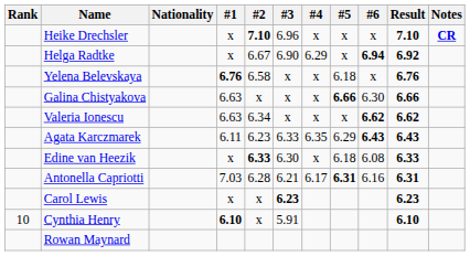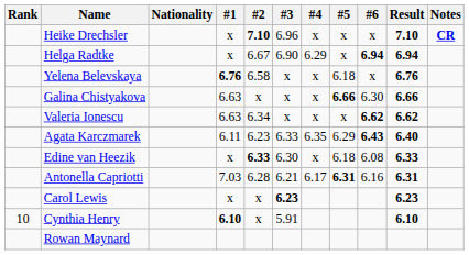 <table class="wikitable sortable" style="text-align:center">
 <tr>
 <th>Rank</th>
 <th>Name</th>
 <th>Nationality</th>
 <th>#1</th>
 <th>#2</th>
 <th>#3</th>
 <th>#4</th>
 <th>#5</th>
 <th>#6</th>
 <th>Result</th>
 <th>Notes</th>
 </tr>
 <tr>
 <td></td>
 <td align="left"><a href='#'>Heike Drechsler</a></td>
 <td align=left></td>
 <td>x</td>
 <td><strong>7.10</strong></td>
 <td>6.96</td>
 <td>x</td>
 <td>x</td>
 <td>x</td>
 <td><strong>7.10</strong></td>
 <td><strong><a href='#'>CR</a></strong></td>
 </tr>
 <tr>
 <td></td>
 <td align="left"><a href='#'>Helga Radtke</a></td>
 <td align=left></td>
 <td>x</td>
 <td>6.67</td>
 <td>6.90</td>
 <td>6.29</td>
 <td>x</td>
 <td><strong>6.94</strong></td>
-<td><strong>6.92</strong></td>
+<td><strong>6.94</strong></td>
 <td></td>
 </tr>
 <tr>
 <td></td>
 <td align="left"><a href='#'>Yelena Belevskaya</a></td>
 <td align=left></td>
 <td><strong>6.76</strong></td>
 <td>6.58</td>
 <td>x</td>
 <td>x</td>
 <td>6.18</td>
 <td>x</td>
 <td><strong>6.76</strong></td>
 <td></td>
 </tr>
 <tr>
 <td></td>
 <td align="left"><a href='#'>Galina Chistyakova</a></td>
 <td align=left></td>
 <td>6.63</td>
 <td>x</td>
 <td>x</td>
 <td>x</td>
 <td><strong>6.66</strong></td>
 <td>6.30</td>
 <td><strong>6.66</strong></td>
 <td></td>
 </tr>
 <tr>
 <td></td>
 <td align="left"><a href='#'>Valeria Ionescu</a></td>
 <td align=left></td>
 <td>6.63</td>
 <td>6.34</td>
 <td>x</td>
 <td>x</td>
 <td>x</td>
 <td><strong>6.62</strong></td>
 <td><strong>6.62</strong></td>
 <td></td>
 </tr>
 <tr>
 <td></td>
 <td align="left"><a href='#'>Agata Karczmarek</a></td>
 <td align=left></td>
 <td>6.11</td>
 <td>6.23</td>
 <td>6.33</td>
 <td>6.35</td>
 <td>6.29</td>
 <td><strong>6.43</strong></td>
-<td><strong>6.43</strong></td>
+<td><strong>6.40</strong></td>
 <td></td>
 </tr>
 <tr>
 <td></td>
 <td align="left"><a href='#'>Edine van Heezik</a></td>
 <td align=left></td>
 <td>x</td>
 <td><strong>6.33</strong></td>
 <td>6.30</td>
 <td>x</td>
 <td>6.18</td>
 <td>6.08</td>
 <td><strong>6.33</strong></td>
 <td></td>
 </tr>
 <tr>
 <td></td>
 <td align="left"><a href='#'>Antonella Capriotti</a></td>
 <td align=left></td>
 <td>7.03</td>
 <td>6.28</td>
 <td>6.21</td>
 <td>6.17</td>
 <td><strong>6.31</strong></td>
 <td>6.16</td>
 <td><strong>6.31</strong></td>
 <td></td>
 </tr>
 <tr>
 <td></td>
 <td align="left"><a href='#'>Carol Lewis</a></td>
 <td align=left></td>
 <td>x</td>
 <td>x</td>
 <td><strong>6.23</strong></td>
 <td></td>
 <td></td>
 <td></td>
 <td><strong>6.23</strong></td>
 <td></td>
 </tr>
 <tr>
 <td>10</td>
 <td align="left"><a href='#'>Cynthia Henry</a></td>
 <td align=left></td>
 <td><strong>6.10</strong></td>
 <td>x</td>
 <td>5.91</td>
 <td></td>
 <td></td>
 <td></td>
 <td><strong>6.10</strong></td>
 <td></td>
 </tr>
 <tr>
 <td></td>
 <td align="left"><a href='#'>Rowan Maynard</a></td>
 <td align=left></td>
 <td></td>
 <td></td>
 <td></td>
 <td></td>
 <td></td>
 <td></td>
 <td><strong></strong></td>
 <td></td>
 </tr>
 </table>
